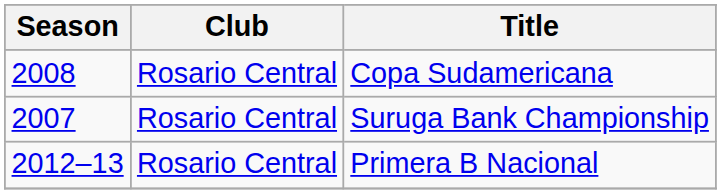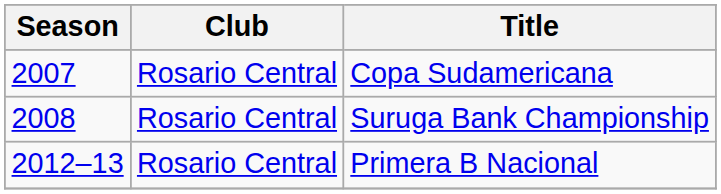 <table class="wikitable">
 <tr>
 <th>Season</th>
 <th>Club</th>
 <th>Title</th>
 </tr>
 <tr>
-<td><a href='#'>2008</a></td>
+<td><a href='#'>2007</a></td>
 <td><a href='#'>Rosario Central</a></td>
 <td><a href='#'>Copa Sudamericana</a></td>
 </tr>
 <tr>
-<td><a href='#'>2007</a></td>
+<td><a href='#'>2008</a></td>
 <td><a href='#'>Rosario Central</a></td>
 <td><a href='#'>Suruga Bank Championship</a></td>
 </tr>
 <tr>
 <td><a href='#'>2012–13</a></td>
 <td><a href='#'>Rosario Central</a></td>
 <td><a href='#'>Primera B Nacional</a></td>
 </tr>
 <tr>
 </tr>
 </table>
